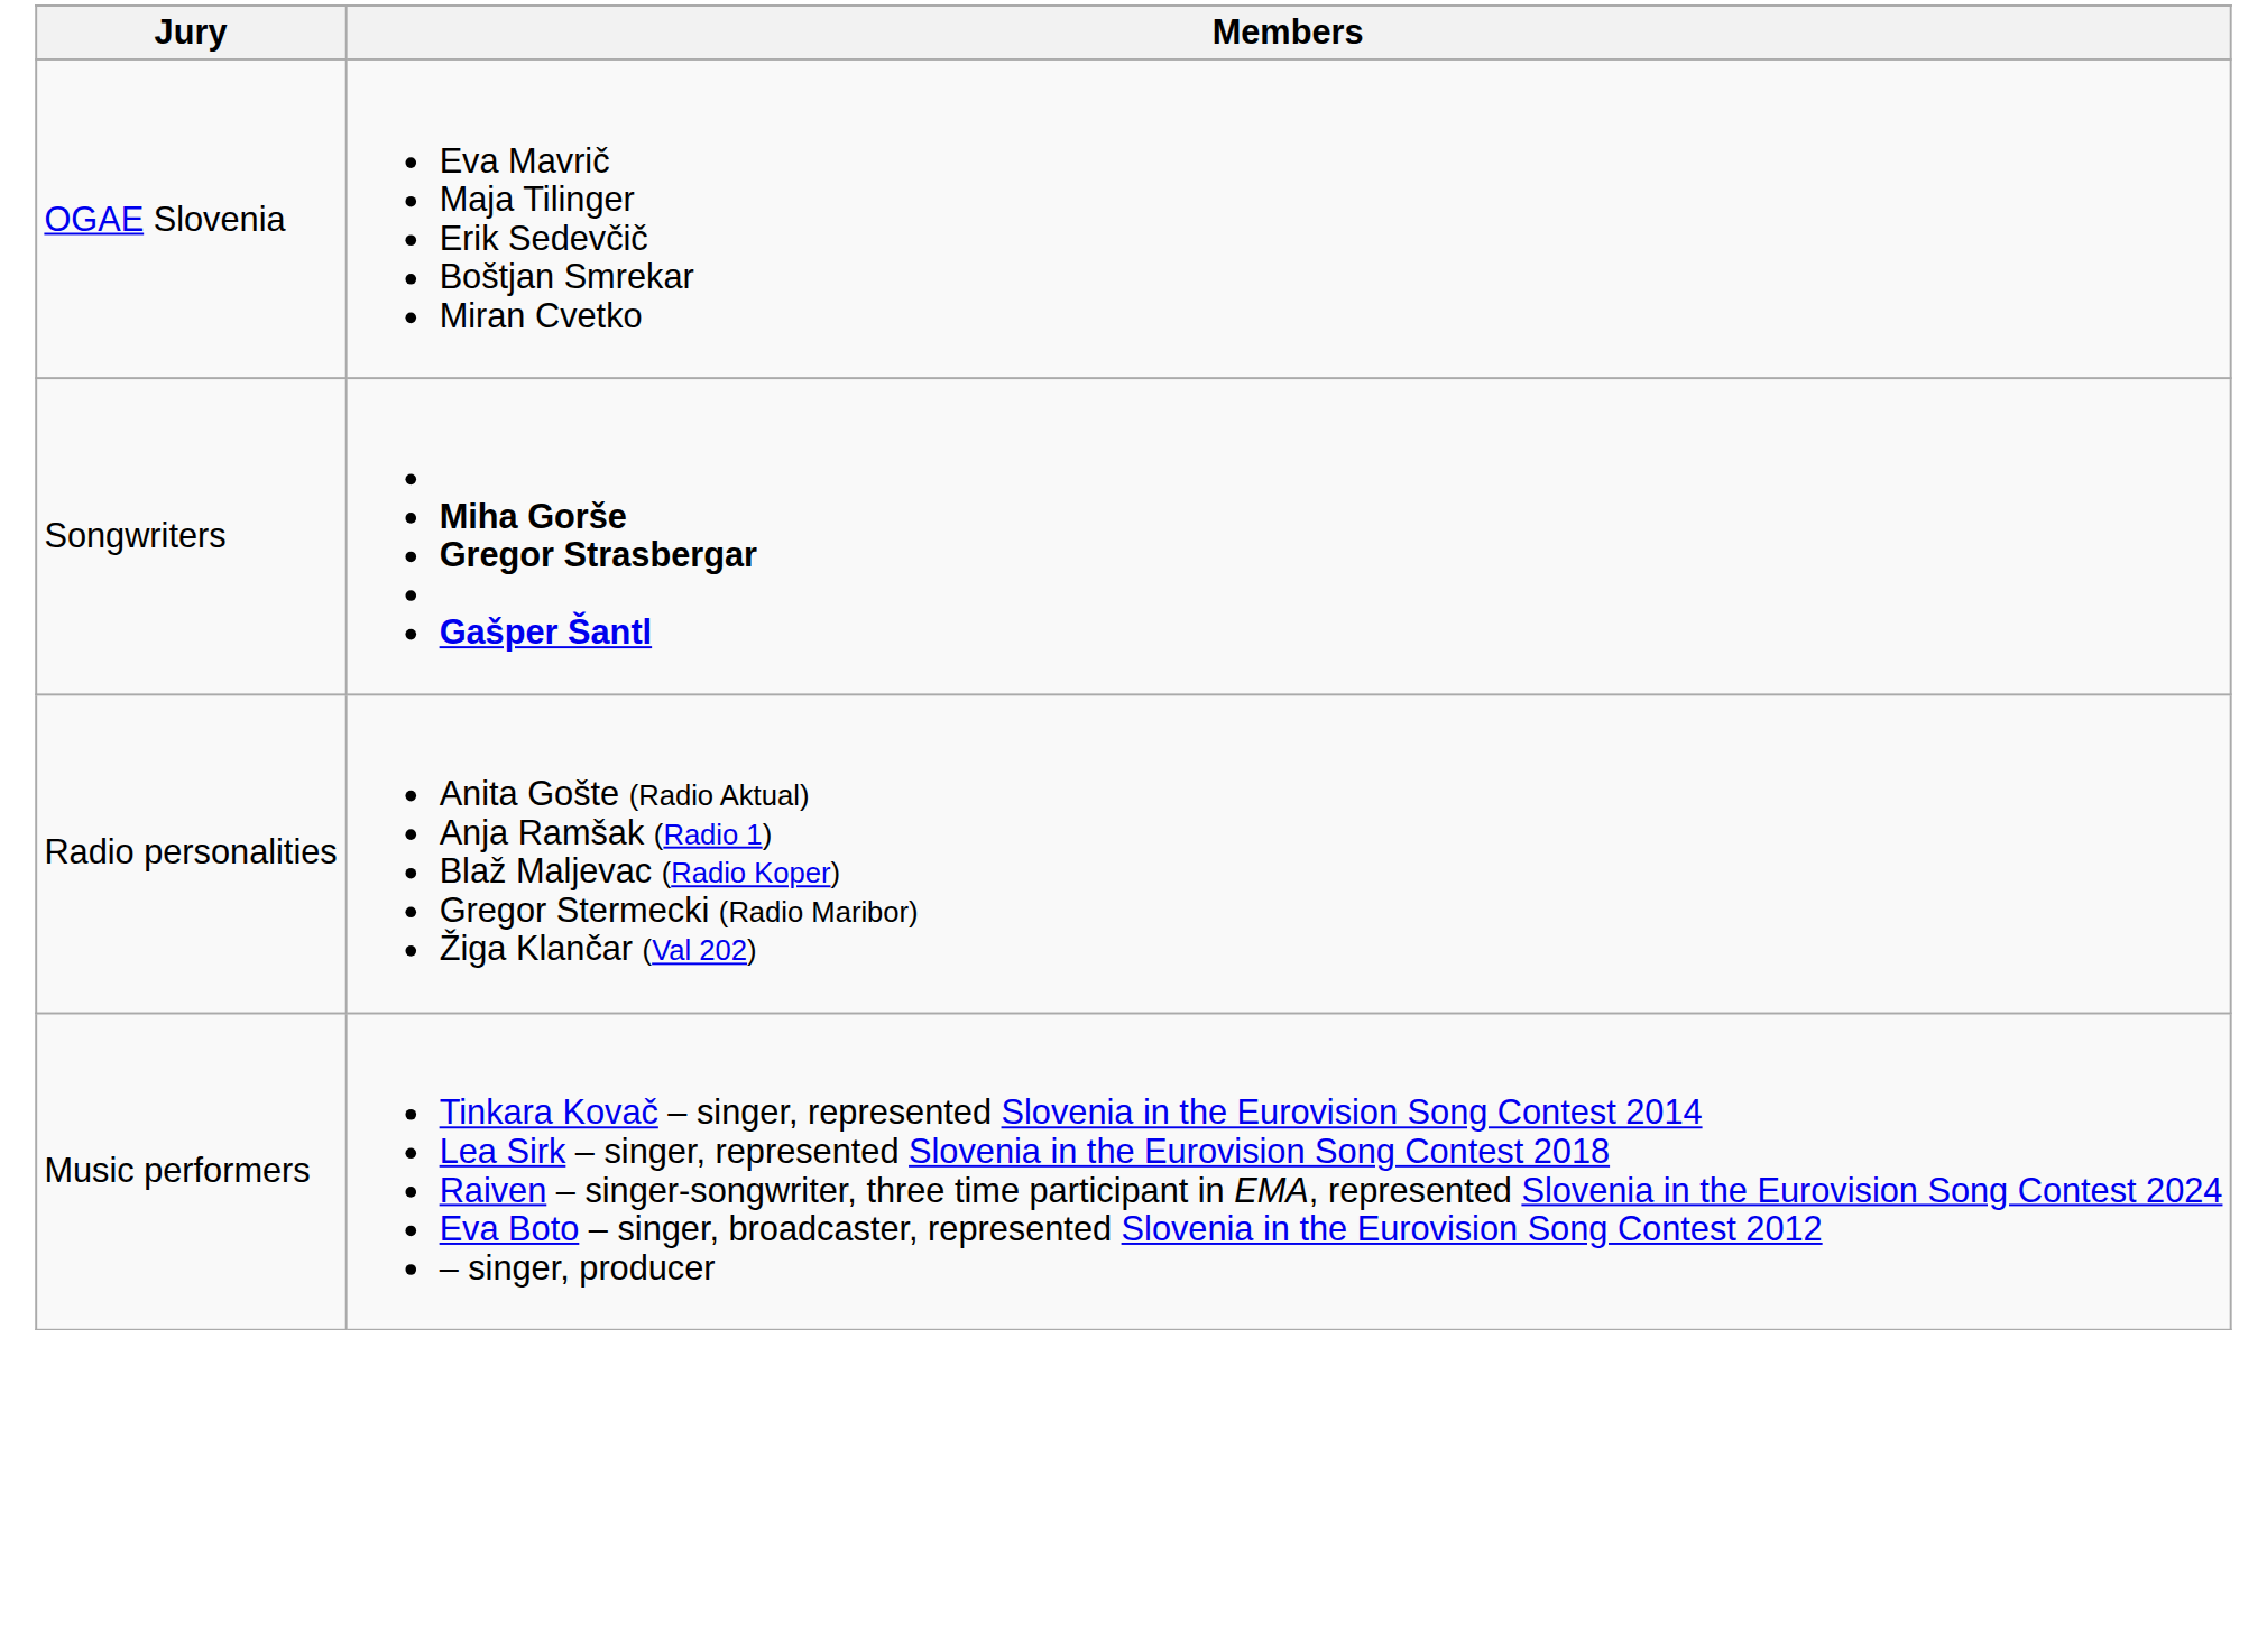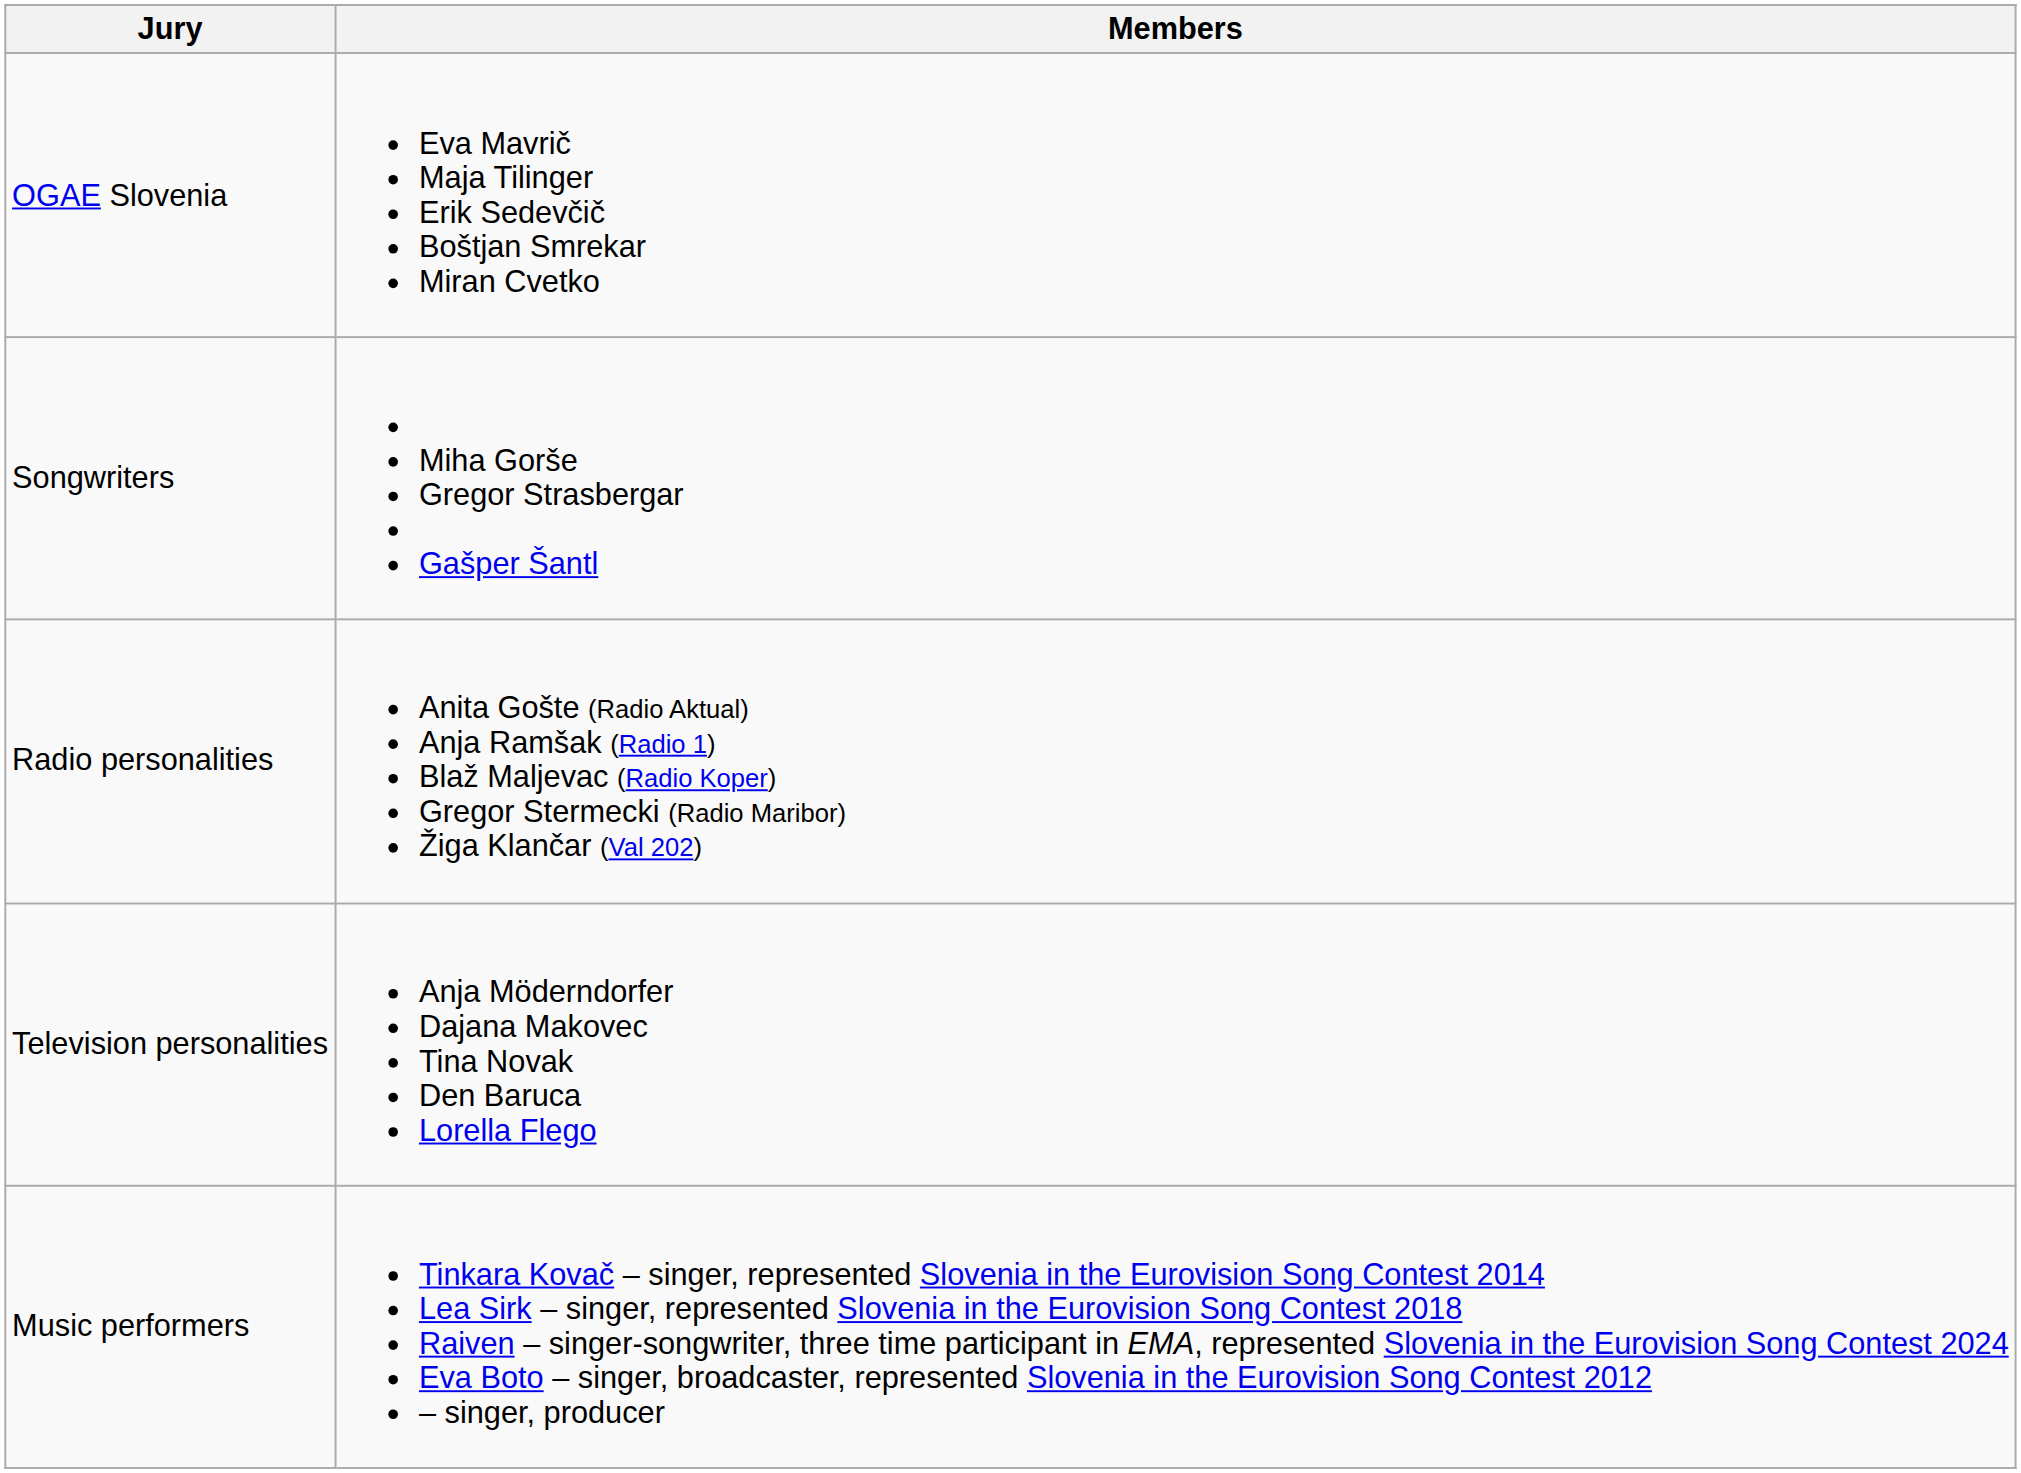 <table class="wikitable collapsible" style="margin: 1em auto 1em auto">
 <tr>
 </tr>
 <tr>
 <th>Jury</th>
 <th>Members</th>
 </tr>
 <tr>
 <td><a href='#'>OGAE</a> Slovenia</td>
 <td><br><ul><li>Eva Mavrič</li><li>Maja Tilinger</li><li>Erik Sedevčič</li><li>Boštjan Smrekar</li><li>Miran Cvetko</li></ul></td>
 </tr>
 <tr>
 <td>Songwriters</td>
-<td><strong><br><ul><li></li><li>Miha Gorše</li><li>Gregor Strasbergar</li><li></li><li><a href='#'>Gašper Šantl</a></li></ul></strong></td>
+<td><br><ul><li></li><li>Miha Gorše</li><li>Gregor Strasbergar</li><li></li><li><a href='#'>Gašper Šantl</a></li></ul></td>
 </tr>
 <tr>
 <td>Radio personalities</td>
 <td><br><ul><li>Anita Gošte <small>(Radio Aktual)</small></li><li>Anja Ramšak <small>(<a href='#'>Radio 1</a>)</small></li><li>Blaž Maljevac <small>(<a href='#'>Radio Koper</a>)</small></li><li>Gregor Stermecki <small>(Radio Maribor)</small></li><li>Žiga Klančar <small>(<a href='#'>Val 202</a>)</small></li></ul></td>
 </tr>
 <tr>
+<td>Television personalities</td>
+<td><br><ul><li>Anja Möderndorfer</li><li>Dajana Makovec</li><li>Tina Novak</li><li>Den Baruca</li><li><a href='#'>Lorella Flego</a></li></ul></td>
+</tr>
+<tr>
 <td>Music performers</td>
 <td><br><ul><li><a href='#'>Tinkara Kovač</a> – singer, represented <a href='#'>Slovenia in the Eurovision Song Contest 2014</a></li><li><a href='#'>Lea Sirk</a> – singer, represented <a href='#'>Slovenia in the Eurovision Song Contest 2018</a></li><li><a href='#'>Raiven</a> – singer-songwriter, three time participant in <em>EMA</em>, represented <a href='#'>Slovenia in the Eurovision Song Contest 2024</a></li><li><a href='#'>Eva Boto</a> – singer, broadcaster, represented <a href='#'>Slovenia in the Eurovision Song Contest 2012</a></li><li> – singer, producer</li></ul></td>
 </tr>
 </table>
